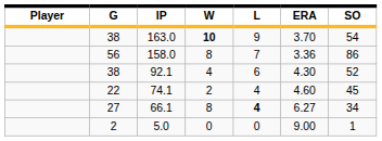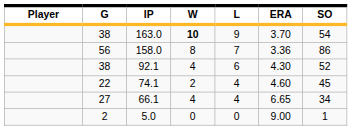 <table class="wikitable sortable">
 <tr>
 <th style="background:#FFFFFF; border-top:#000000 5px solid; border-bottom:#FDB827 5px solid;" width="16%">Player</th>
 <th style="background:#FFFFFF; border-top:#000000 5px solid; border-bottom:#FDB827 5px solid;" width="9%">G</th>
 <th style="background:#FFFFFF; border-top:#000000 5px solid; border-bottom:#FDB827 5px solid;" width="9%">IP</th>
 <th style="background:#FFFFFF; border-top:#000000 5px solid; border-bottom:#FDB827 5px solid;" width="9%">W</th>
 <th style="background:#FFFFFF; border-top:#000000 5px solid; border-bottom:#FDB827 5px solid;" width="9%">L</th>
 <th style="background:#FFFFFF; border-top:#000000 5px solid; border-bottom:#FDB827 5px solid;" width="9%">ERA</th>
 <th style="background:#FFFFFF; border-top:#000000 5px solid; border-bottom:#FDB827 5px solid;" width="9%">SO</th>
 </tr>
 <tr align="center">
 <td></td>
 <td>38</td>
 <td>163.0</td>
 <td><strong>10</strong></td>
 <td>9</td>
 <td>3.70</td>
 <td>54</td>
 </tr>
 <tr align="center">
 <td></td>
 <td>56</td>
 <td>158.0</td>
 <td>8</td>
 <td>7</td>
 <td>3.36</td>
 <td>86</td>
 </tr>
 <tr align="center">
 <td></td>
 <td>38</td>
 <td>92.1</td>
 <td>4</td>
 <td>6</td>
 <td>4.30</td>
 <td>52</td>
 </tr>
 <tr align="center">
 <td></td>
 <td>22</td>
 <td>74.1</td>
 <td>2</td>
 <td>4</td>
 <td>4.60</td>
 <td>45</td>
 </tr>
 <tr align="center">
 <td></td>
 <td>27</td>
 <td>66.1</td>
-<td>8</td>
-<td><strong>4</strong></td>
-<td>6.27</td>
+<td>4</td>
+<td>4</td>
+<td>6.65</td>
 <td>34</td>
 </tr>
 <tr align="center">
 <td></td>
 <td>2</td>
 <td>5.0</td>
 <td>0</td>
 <td>0</td>
 <td>9.00</td>
 <td>1</td>
 </tr>
 </table>
